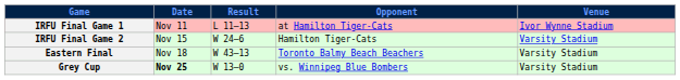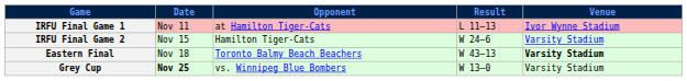 <table class="wikitable" width="80%">
 <tr align="center"  style="background:#002147;color:#6699FF;">
 <td><strong>Game</strong></td>
 <td><strong>Date</strong></td>
+<td><strong>Opponent</strong></td>
 <td><strong>Result</strong></td>
-<td><strong>Opponent</strong></td>
 <td><strong>Venue</strong></td>
 </tr>
 <tr style="background:#ffbbbb">
 <th>IRFU Final Game 1</th>
 <td>Nov 11</td>
+<td>at <a href='#'>Hamilton Tiger-Cats</a></td>
 <td>L 11–13</td>
-<td>at <a href='#'>Hamilton Tiger-Cats</a></td>
 <td><a href='#'>Ivor Wynne Stadium</a></td>
 </tr>
 <tr style="background:#ddffdd">
 <th>IRFU Final Game 2</th>
 <td>Nov 15</td>
+<td>Hamilton Tiger-Cats</td>
 <td>W 24–6</td>
-<td>Hamilton Tiger-Cats</td>
 <td><a href='#'>Varsity Stadium</a></td>
 </tr>
 <tr style="background:#ddffdd">
 <th>Eastern Final</th>
 <td>Nov 18</td>
+<td><a href='#'>Toronto Balmy Beach Beachers</a></td>
 <td>W 43–13</td>
-<td><a href='#'>Toronto Balmy Beach Beachers</a></td>
-<td>Varsity Stadium</td>
+<td><strong>Varsity Stadium</strong></td>
 </tr>
 <tr style="background:#ddffdd">
 <th>Grey Cup</th>
 <td><strong>Nov 25</strong></td>
+<td>vs. <a href='#'>Winnipeg Blue Bombers</a></td>
 <td>W 13–0</td>
-<td>vs. <a href='#'>Winnipeg Blue Bombers</a></td>
 <td>Varsity Stadium</td>
 </tr>
 </table>
